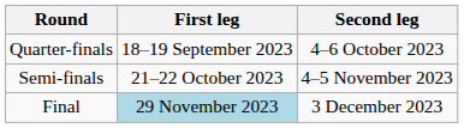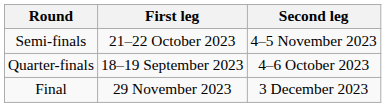 <table class="wikitable" style="text-align:center">
 <tr>
 <th>Round</th>
 <th>First leg</th>
 <th>Second leg</th>
 </tr>
 <tr>
+<td>Semi-finals</td>
+<td>21–22 October 2023</td>
+<td>4–5 November 2023</td>
+</tr>
+<tr>
 <td>Quarter-finals</td>
 <td>18–19 September 2023</td>
 <td>4–6 October 2023</td>
 </tr>
 <tr>
-<td>Semi-finals</td>
-<td>21–22 October 2023</td>
-<td>4–5 November 2023</td>
-</tr>
-<tr>
 <td>Final</td>
-<td style="background: lightblue;">29 November 2023</td>
+<td>29 November 2023</td>
 <td>3 December 2023</td>
 </tr>
 </table>
